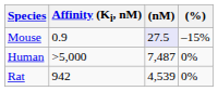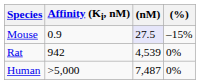 <table class="wikitable">
 <tr>
 <th><a href='#'>Species</a></th>
 <th><a href='#'>Affinity</a> (K<sub>i</sub>, nM)</th>
 <th> (nM)</th>
 <th> (%)</th>
 </tr>
 <tr>
 <td><a href='#'>Mouse</a></td>
 <td>0.9</td>
 <td style="background: lavender;">27.5</td>
 <td>–15%</td>
 </tr>
 <tr>
+<td><a href='#'>Rat</a></td>
+<td>942</td>
+<td>4,539</td>
+<td>0%</td>
+</tr>
+<tr>
 <td><a href='#'>Human</a></td>
 <td>>5,000</td>
 <td>7,487</td>
 <td>0%</td>
 </tr>
-<tr>
-<td><a href='#'>Rat</a></td>
-<td>942</td>
-<td>4,539</td>
-<td>0%</td>
-</tr>
 </table>
